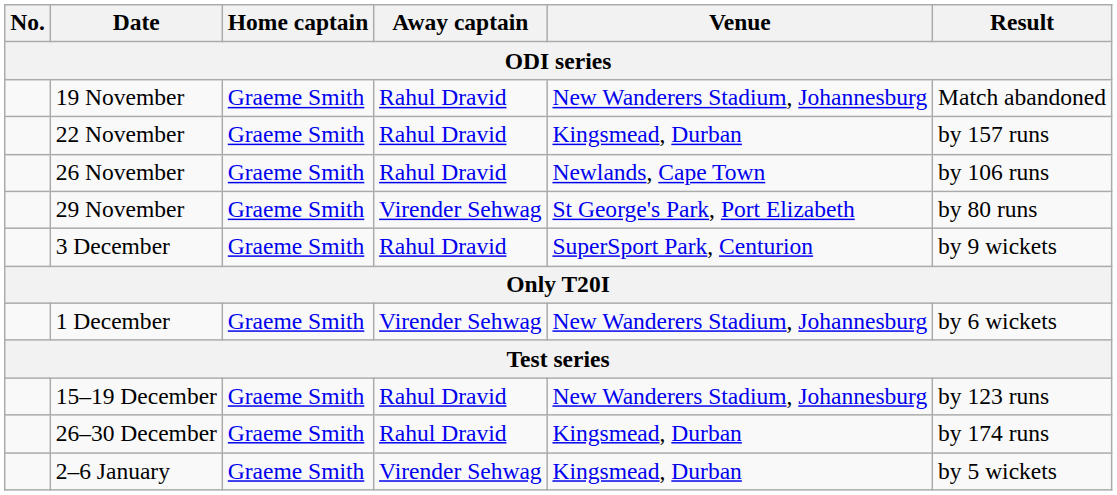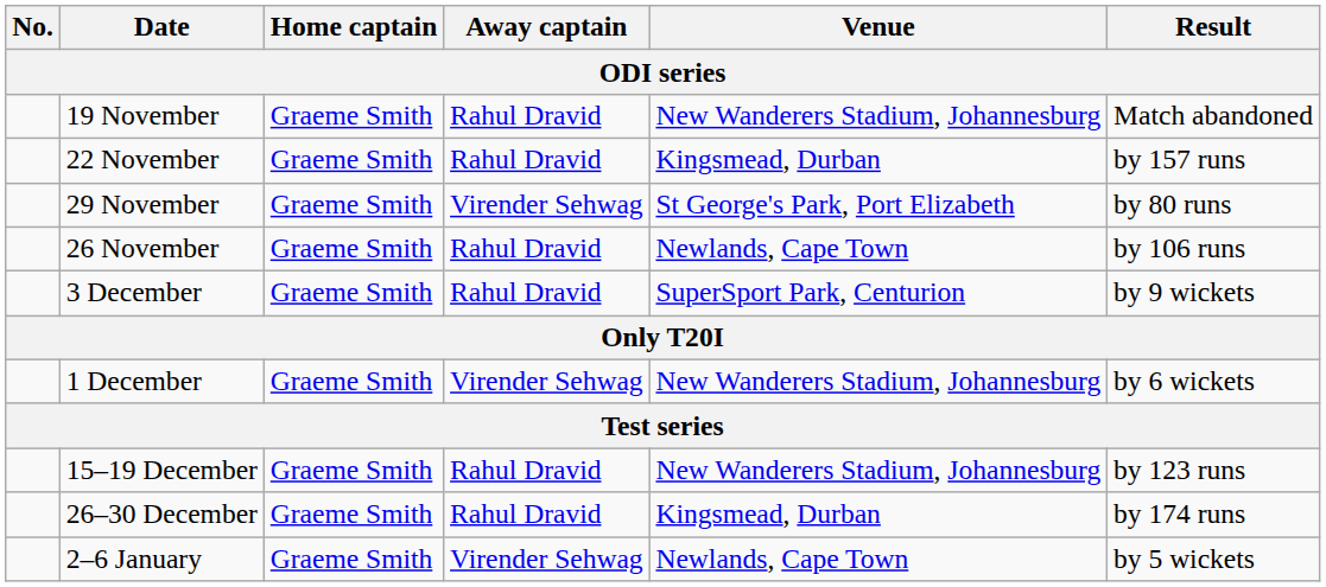 <table class="wikitable">
 <tr>
 <th>No.</th>
 <th>Date</th>
 <th>Home captain</th>
 <th>Away captain</th>
 <th>Venue</th>
 <th>Result</th>
 </tr>
 <tr>
 <th colspan="6">ODI series</th>
 </tr>
 <tr>
 <td></td>
 <td>19 November</td>
 <td><a href='#'>Graeme Smith</a></td>
 <td><a href='#'>Rahul Dravid</a></td>
 <td><a href='#'>New Wanderers Stadium</a>, <a href='#'>Johannesburg</a></td>
 <td>Match abandoned</td>
 </tr>
 <tr>
 <td></td>
 <td>22 November</td>
 <td><a href='#'>Graeme Smith</a></td>
 <td><a href='#'>Rahul Dravid</a></td>
 <td><a href='#'>Kingsmead</a>, <a href='#'>Durban</a></td>
 <td> by 157 runs</td>
 </tr>
 <tr>
 <td></td>
+<td>29 November</td>
+<td><a href='#'>Graeme Smith</a></td>
+<td><a href='#'>Virender Sehwag</a></td>
+<td><a href='#'>St George's Park</a>, <a href='#'>Port Elizabeth</a></td>
+<td> by 80 runs</td>
+</tr>
+<tr>
+<td></td>
 <td>26 November</td>
 <td><a href='#'>Graeme Smith</a></td>
 <td><a href='#'>Rahul Dravid</a></td>
 <td><a href='#'>Newlands</a>, <a href='#'>Cape Town</a></td>
 <td> by 106 runs</td>
-</tr>
-<tr>
-<td></td>
-<td>29 November</td>
-<td><a href='#'>Graeme Smith</a></td>
-<td><a href='#'>Virender Sehwag</a></td>
-<td><a href='#'>St George's Park</a>, <a href='#'>Port Elizabeth</a></td>
-<td> by 80 runs</td>
 </tr>
 <tr>
 <td></td>
 <td>3 December</td>
 <td><a href='#'>Graeme Smith</a></td>
 <td><a href='#'>Rahul Dravid</a></td>
 <td><a href='#'>SuperSport Park</a>, <a href='#'>Centurion</a></td>
 <td> by 9 wickets</td>
 </tr>
 <tr>
 <th colspan="6">Only T20I</th>
 </tr>
 <tr>
 <td></td>
 <td>1 December</td>
 <td><a href='#'>Graeme Smith</a></td>
 <td><a href='#'>Virender Sehwag</a></td>
 <td><a href='#'>New Wanderers Stadium</a>, <a href='#'>Johannesburg</a></td>
 <td> by 6 wickets</td>
 </tr>
 <tr>
 <th colspan="6">Test series</th>
 </tr>
 <tr>
 <td></td>
 <td>15–19 December</td>
 <td><a href='#'>Graeme Smith</a></td>
 <td><a href='#'>Rahul Dravid</a></td>
 <td><a href='#'>New Wanderers Stadium</a>, <a href='#'>Johannesburg</a></td>
 <td> by 123 runs</td>
 </tr>
 <tr>
 <td></td>
 <td>26–30 December</td>
 <td><a href='#'>Graeme Smith</a></td>
 <td><a href='#'>Rahul Dravid</a></td>
 <td><a href='#'>Kingsmead</a>, <a href='#'>Durban</a></td>
 <td> by 174 runs</td>
 </tr>
 <tr>
 <td></td>
 <td>2–6 January</td>
 <td><a href='#'>Graeme Smith</a></td>
 <td><a href='#'>Virender Sehwag</a></td>
-<td><a href='#'>Kingsmead</a>, <a href='#'>Durban</a></td>
+<td><a href='#'>Newlands</a>, <a href='#'>Cape Town</a></td>
 <td> by 5 wickets</td>
 </tr>
 </table>
